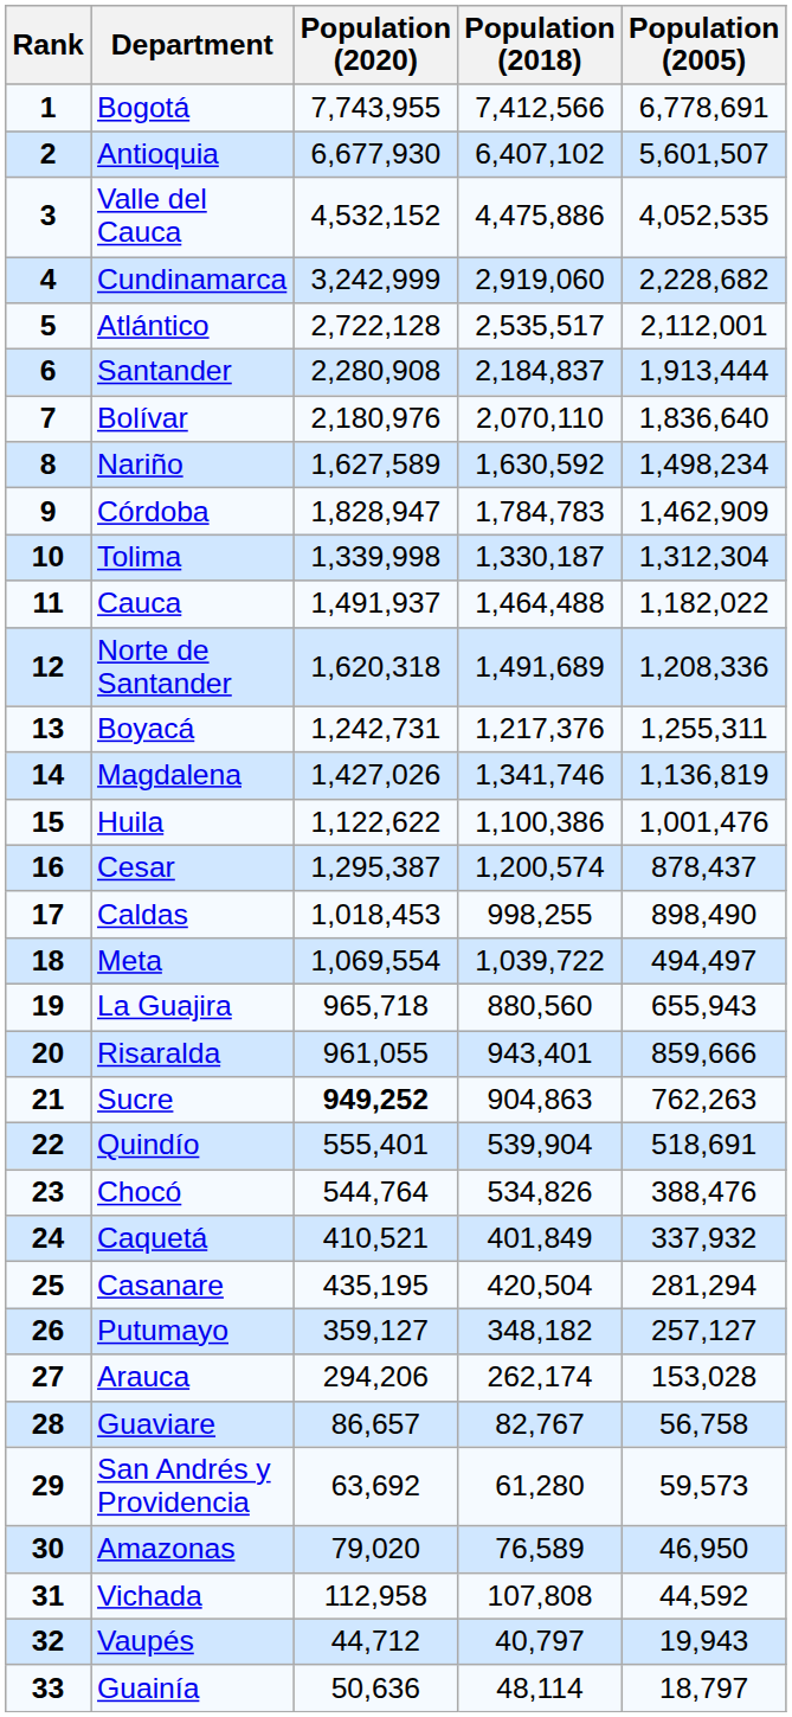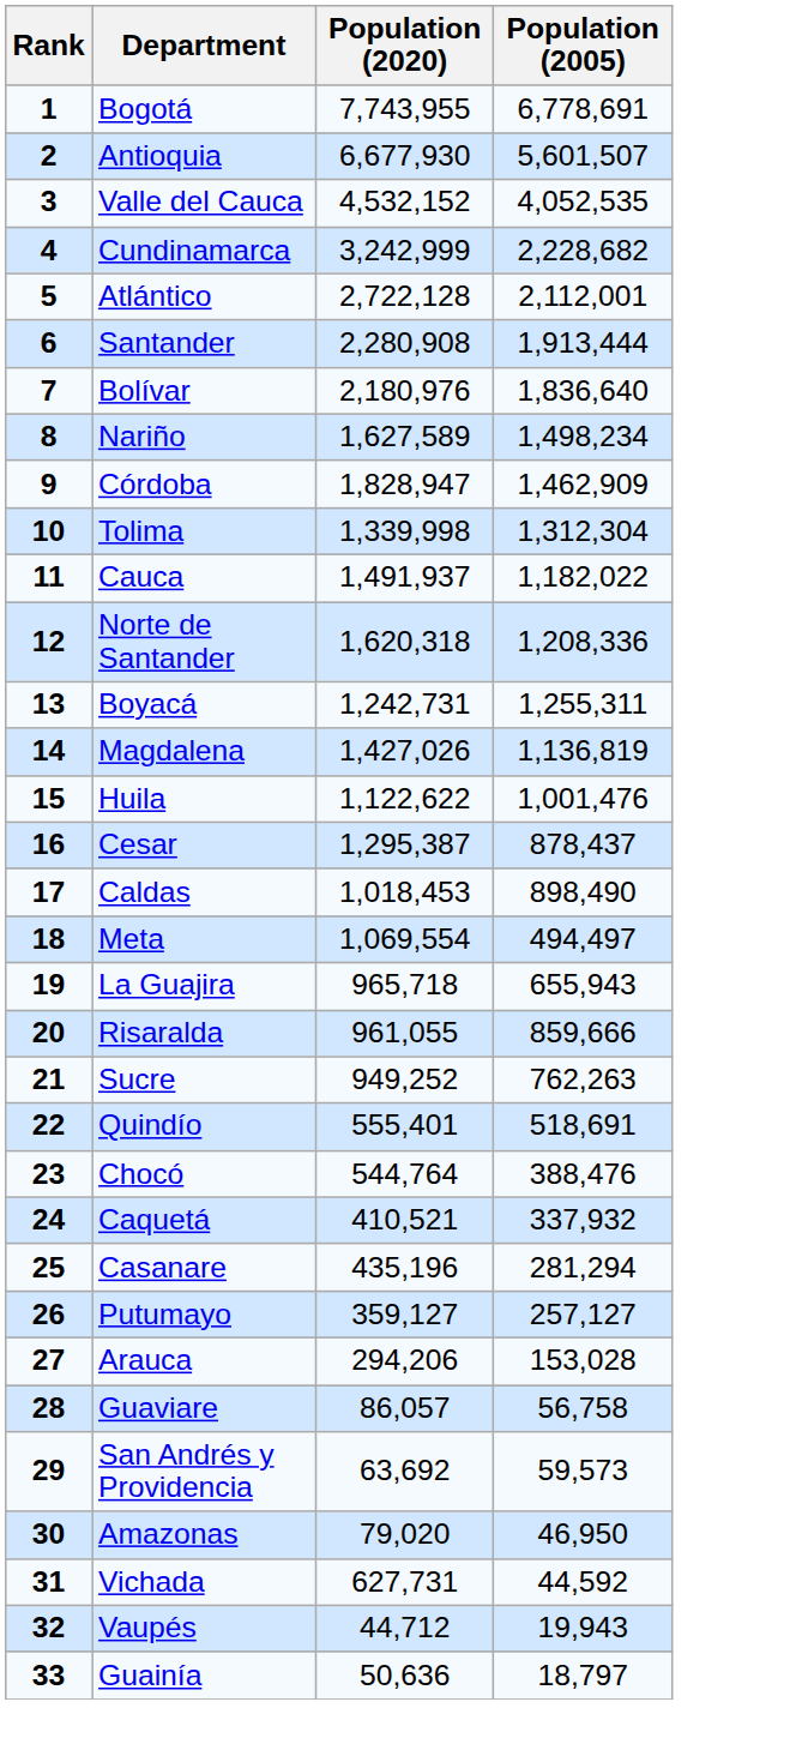 <table class="wikitable sortable" style="width:58%;">
 <tr>
 <th><strong>Rank</strong></th>
 <th><strong>Department</strong></th>
 <th><strong>Population (2020)</strong></th>
-<th><strong>Population (2018)</strong></th>
 <th><strong>Population (2005)</strong></th>
 </tr>
 <tr bgcolor="#f5faff">
 <td align="center"><strong>1</strong></td>
 <td align="left"> <a href='#'>Bogotá</a></td>
 <td align="center">7,743,955</td>
-<td align="center">7,412,566</td>
 <td align="center">6,778,691</td>
 </tr>
 <tr bgcolor="#d0e7ff">
 <td align="center"><strong>2</strong></td>
 <td align="left"> <a href='#'>Antioquia</a></td>
 <td align="center">6,677,930</td>
-<td align="center">6,407,102</td>
 <td align="center">5,601,507</td>
 </tr>
 <tr bgcolor="#f5faff">
 <td align="center"><strong>3</strong></td>
 <td align="left"> <a href='#'>Valle del Cauca</a></td>
 <td align="center">4,532,152</td>
-<td align="center">4,475,886</td>
 <td align="center">4,052,535</td>
 </tr>
 <tr bgcolor="#d0e7ff">
 <td align="center"><strong>4</strong></td>
 <td align="left"> <a href='#'>Cundinamarca</a></td>
 <td align="center">3,242,999</td>
-<td align="center">2,919,060</td>
 <td align="center">2,228,682</td>
 </tr>
 <tr bgcolor="#f5faff">
 <td align="center"><strong>5</strong></td>
 <td align="left"> <a href='#'>Atlántico</a></td>
 <td align="center">2,722,128</td>
-<td align="center">2,535,517</td>
 <td align="center">2,112,001</td>
 </tr>
 <tr bgcolor="#d0e7ff">
 <td align="center"><strong>6</strong></td>
 <td align="left"> <a href='#'>Santander</a></td>
 <td align="center">2,280,908</td>
-<td align="center">2,184,837</td>
 <td align="center">1,913,444</td>
 </tr>
 <tr bgcolor="#f5faff">
 <td align="center"><strong>7</strong></td>
 <td align="left"> <a href='#'>Bolívar</a></td>
 <td align="center">2,180,976</td>
-<td align="center">2,070,110</td>
 <td align="center">1,836,640</td>
 </tr>
 <tr bgcolor="#d0e7ff">
 <td align="center"><strong>8</strong></td>
 <td align="left"> <a href='#'>Nariño</a></td>
 <td align="center">1,627,589</td>
-<td align="center">1,630,592</td>
 <td align="center">1,498,234</td>
 </tr>
 <tr bgcolor="#f5faff">
 <td align="center"><strong>9</strong></td>
 <td align="left"> <a href='#'>Córdoba</a></td>
 <td align="center">1,828,947</td>
-<td align="center">1,784,783</td>
 <td align="center">1,462,909</td>
 </tr>
 <tr bgcolor="#d0e7ff">
 <td align="center"><strong>10</strong></td>
 <td align="left"> <a href='#'>Tolima</a></td>
 <td align="center">1,339,998</td>
-<td align="center">1,330,187</td>
 <td align="center">1,312,304</td>
 </tr>
 <tr bgcolor="#f5faff">
 <td align="center"><strong>11</strong></td>
 <td align="left"> <a href='#'>Cauca</a></td>
 <td align="center">1,491,937</td>
-<td align="center">1,464,488</td>
 <td align="center">1,182,022</td>
 </tr>
 <tr bgcolor="#d0e7ff">
 <td align="center"><strong>12</strong></td>
 <td align="left"><a href='#'>Norte de Santander</a></td>
 <td align="center">1,620,318</td>
-<td align="center">1,491,689</td>
 <td align="center">1,208,336</td>
 </tr>
 <tr bgcolor="#f5faff">
 <td align="center"><strong>13</strong></td>
 <td align="left"> <a href='#'>Boyacá</a></td>
 <td align="center">1,242,731</td>
-<td align="center">1,217,376</td>
 <td align="center">1,255,311</td>
 </tr>
 <tr bgcolor="#d0e7ff">
 <td align="center"><strong>14</strong></td>
 <td align="left"> <a href='#'>Magdalena</a></td>
 <td align="center">1,427,026</td>
-<td align="center">1,341,746</td>
 <td align="center">1,136,819</td>
 </tr>
 <tr bgcolor="#f5faff">
 <td align="center"><strong>15</strong></td>
 <td align="left"> <a href='#'>Huila</a></td>
 <td align="center">1,122,622</td>
-<td align="center">1,100,386</td>
 <td align="center">1,001,476</td>
 </tr>
 <tr bgcolor="#d0e7ff">
 <td align="center"><strong>16</strong></td>
 <td align="left"> <a href='#'>Cesar</a></td>
 <td align="center">1,295,387</td>
-<td align="center">1,200,574</td>
 <td align="center">878,437</td>
 </tr>
 <tr bgcolor="#f5faff">
 <td align="center"><strong>17</strong></td>
 <td align="left"> <a href='#'>Caldas</a></td>
 <td align="center">1,018,453</td>
-<td align="center">998,255</td>
 <td align="center">898,490</td>
 </tr>
 <tr bgcolor="#d0e7ff">
 <td align="center"><strong>18</strong></td>
 <td align="left"> <a href='#'>Meta</a></td>
 <td align="center">1,069,554</td>
-<td align="center">1,039,722</td>
 <td align="center">494,497</td>
 </tr>
 <tr bgcolor="#f5faff">
 <td align="center"><strong>19</strong></td>
 <td align="left"> <a href='#'>La Guajira</a></td>
 <td align="center">965,718</td>
-<td align="center">880,560</td>
 <td align="center">655,943</td>
 </tr>
 <tr bgcolor="#d0e7ff">
 <td align="center"><strong>20</strong></td>
 <td align="left"> <a href='#'>Risaralda</a></td>
 <td align="center">961,055</td>
-<td align="center">943,401</td>
 <td align="center">859,666</td>
 </tr>
 <tr bgcolor="#f5faff">
 <td align="center"><strong>21</strong></td>
 <td align="left"> <a href='#'>Sucre</a></td>
-<td align="center"><strong>949,252</strong></td>
-<td align="center">904,863</td>
+<td align="center">949,252</td>
 <td align="center">762,263</td>
 </tr>
 <tr bgcolor="#d0e7ff">
 <td align="center"><strong>22</strong></td>
 <td align="left"> <a href='#'>Quindío</a></td>
 <td align="center">555,401</td>
-<td align="center">539,904</td>
 <td align="center">518,691</td>
 </tr>
 <tr bgcolor="#f5faff">
 <td align="center"><strong>23</strong></td>
 <td align="left"> <a href='#'>Chocó</a></td>
 <td align="center">544,764</td>
-<td align="center">534,826</td>
 <td align="center">388,476</td>
 </tr>
 <tr bgcolor="#d0e7ff">
 <td align="center"><strong>24</strong></td>
 <td align="left"> <a href='#'>Caquetá</a></td>
 <td align="center">410,521</td>
-<td align="center">401,849</td>
 <td align="center">337,932</td>
 </tr>
 <tr bgcolor="#f5faff">
 <td align="center"><strong>25</strong></td>
 <td align="left"> <a href='#'>Casanare</a></td>
-<td align="center">435,195</td>
-<td align="center">420,504</td>
+<td align="center">435,196</td>
 <td align="center">281,294</td>
 </tr>
 <tr bgcolor="#d0e7ff">
 <td align="center"><strong>26</strong></td>
 <td align="left"> <a href='#'>Putumayo</a></td>
 <td align="center">359,127</td>
-<td align="center">348,182</td>
 <td align="center">257,127</td>
 </tr>
 <tr bgcolor="#f5faff">
 <td align="center"><strong>27</strong></td>
 <td align="left"> <a href='#'>Arauca</a></td>
 <td align="center">294,206</td>
-<td align="center">262,174</td>
 <td align="center">153,028</td>
 </tr>
 <tr bgcolor="#d0e7ff">
 <td align="center"><strong>28</strong></td>
 <td align="left"> <a href='#'>Guaviare</a></td>
-<td align="center">86,657</td>
-<td align="center">82,767</td>
+<td align="center">86,057</td>
 <td align="center">56,758</td>
 </tr>
 <tr bgcolor="#f5faff">
 <td align="center"><strong>29</strong></td>
 <td align="left"> <a href='#'>San Andrés y Providencia</a></td>
 <td align="center">63,692</td>
-<td align="center">61,280</td>
 <td align="center">59,573</td>
 </tr>
 <tr bgcolor="#d0e7ff">
 <td align="center"><strong>30</strong></td>
 <td align="left"> <a href='#'>Amazonas</a></td>
 <td align="center">79,020</td>
-<td align="center">76,589</td>
 <td align="center">46,950</td>
 </tr>
 <tr bgcolor="#f5faff">
 <td align="center"><strong>31</strong></td>
 <td align="left"> <a href='#'>Vichada</a></td>
-<td align="center">112,958</td>
-<td align="center">107,808</td>
+<td align="center">627,731</td>
 <td align="center">44,592</td>
 </tr>
 <tr bgcolor="#d0e7ff">
 <td align="center"><strong>32</strong></td>
 <td align="left"> <a href='#'>Vaupés</a></td>
 <td align="center">44,712</td>
-<td align="center">40,797</td>
 <td align="center">19,943</td>
 </tr>
 <tr bgcolor="#f5faff">
 <td align="center"><strong>33</strong></td>
 <td align="left"> <a href='#'>Guainía</a></td>
 <td align="center">50,636</td>
-<td align="center">48,114</td>
 <td align="center">18,797</td>
 </tr>
 </table>
